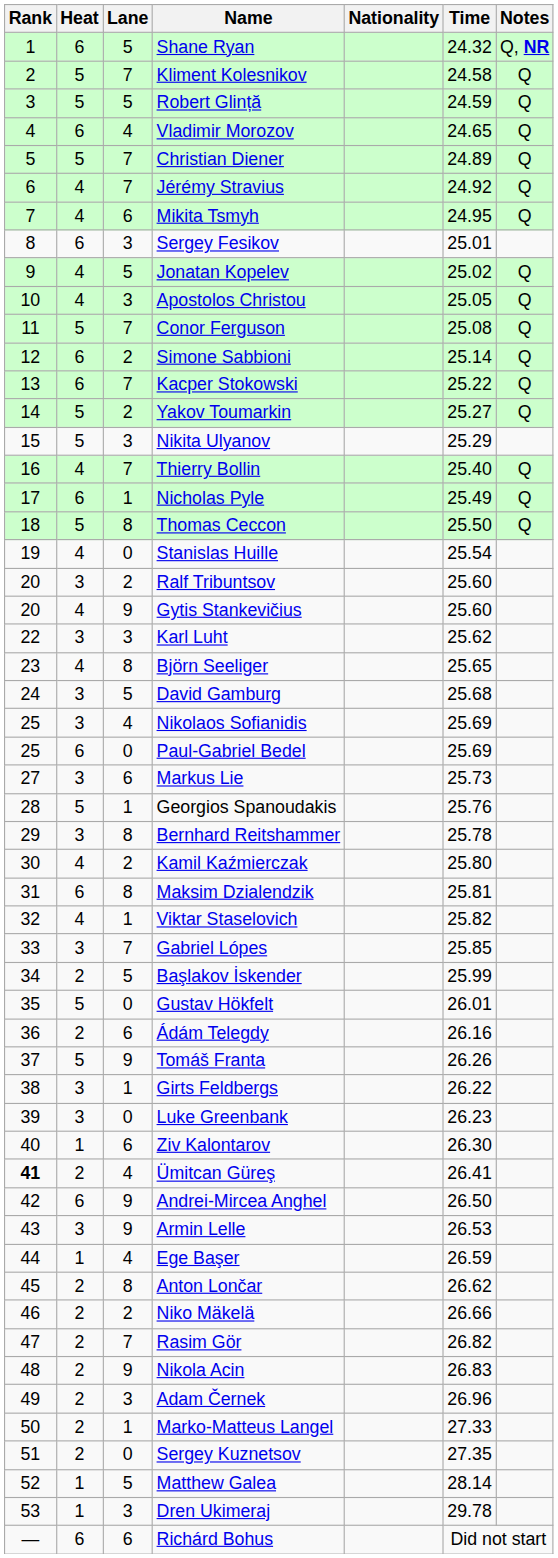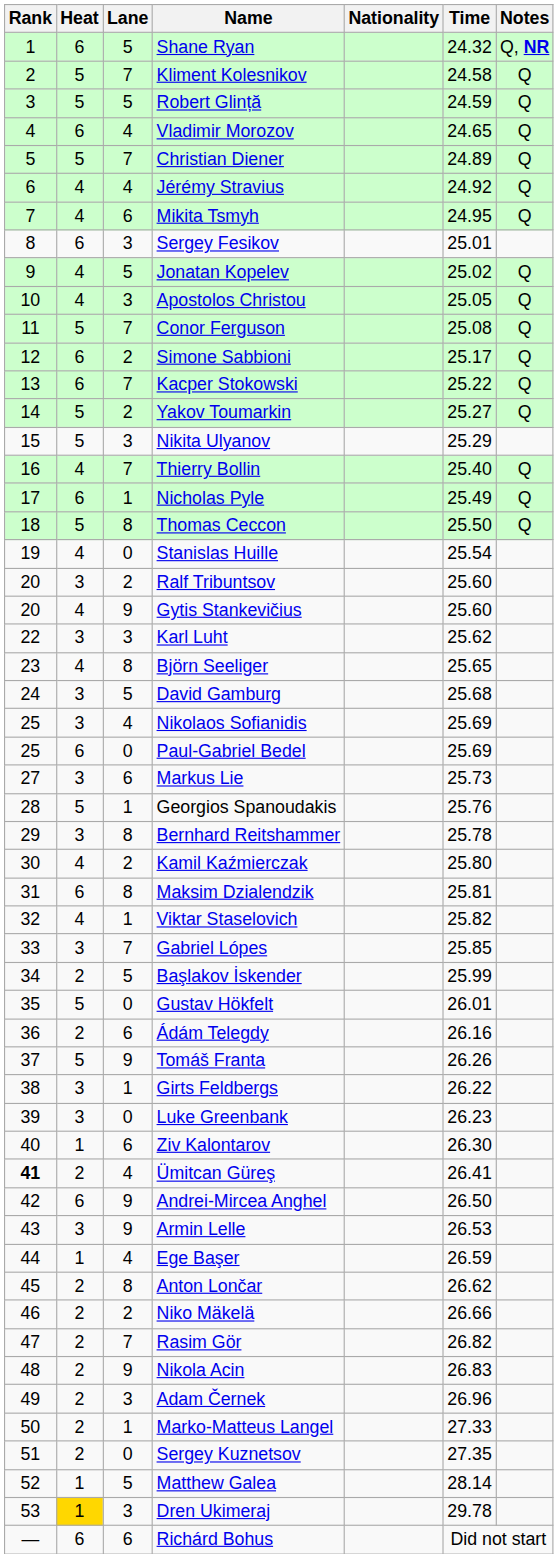 <table class="wikitable sortable" style="text-align:center">
 <tr>
 <th>Rank</th>
 <th>Heat</th>
 <th>Lane</th>
 <th>Name</th>
 <th>Nationality</th>
 <th>Time</th>
 <th>Notes</th>
 </tr>
 <tr bgcolor=ccffcc>
 <td>1</td>
 <td>6</td>
 <td>5</td>
 <td align=left><a href='#'>Shane Ryan</a></td>
 <td align=left></td>
 <td>24.32</td>
 <td>Q, <a href='#'><strong>NR</strong></a></td>
 </tr>
 <tr bgcolor=ccffcc>
 <td>2</td>
 <td>5</td>
 <td>7</td>
 <td align=left><a href='#'>Kliment Kolesnikov</a></td>
 <td align=left></td>
 <td>24.58</td>
 <td>Q</td>
 </tr>
 <tr bgcolor=ccffcc>
 <td>3</td>
 <td>5</td>
 <td>5</td>
 <td align=left><a href='#'>Robert Glință</a></td>
 <td align=left></td>
 <td>24.59</td>
 <td>Q</td>
 </tr>
 <tr bgcolor=ccffcc>
 <td>4</td>
 <td>6</td>
 <td>4</td>
 <td align=left><a href='#'>Vladimir Morozov</a></td>
 <td align=left></td>
 <td>24.65</td>
 <td>Q</td>
 </tr>
 <tr bgcolor=ccffcc>
 <td>5</td>
 <td>5</td>
 <td>7</td>
 <td align=left><a href='#'>Christian Diener</a></td>
 <td align=left></td>
 <td>24.89</td>
 <td>Q</td>
 </tr>
 <tr bgcolor=ccffcc>
 <td>6</td>
 <td>4</td>
-<td>7</td>
+<td>4</td>
 <td align=left><a href='#'>Jérémy Stravius</a></td>
 <td align=left></td>
 <td>24.92</td>
 <td>Q</td>
 </tr>
 <tr bgcolor=ccffcc>
 <td>7</td>
 <td>4</td>
 <td>6</td>
 <td align=left><a href='#'>Mikita Tsmyh</a></td>
 <td align=left></td>
 <td>24.95</td>
 <td>Q</td>
 </tr>
 <tr>
 <td>8</td>
 <td>6</td>
 <td>3</td>
 <td align=left><a href='#'>Sergey Fesikov</a></td>
 <td align=left></td>
 <td>25.01</td>
 <td></td>
 </tr>
 <tr bgcolor=ccffcc>
 <td>9</td>
 <td>4</td>
 <td>5</td>
 <td align=left><a href='#'>Jonatan Kopelev</a></td>
 <td align=left></td>
 <td>25.02</td>
 <td>Q</td>
 </tr>
 <tr bgcolor=ccffcc>
 <td>10</td>
 <td>4</td>
 <td>3</td>
 <td align=left><a href='#'>Apostolos Christou</a></td>
 <td align=left></td>
 <td>25.05</td>
 <td>Q</td>
 </tr>
 <tr bgcolor=ccffcc>
 <td>11</td>
 <td>5</td>
 <td>7</td>
 <td align=left><a href='#'>Conor Ferguson</a></td>
 <td align=left></td>
 <td>25.08</td>
 <td>Q</td>
 </tr>
 <tr bgcolor=ccffcc>
 <td>12</td>
 <td>6</td>
 <td>2</td>
 <td align=left><a href='#'>Simone Sabbioni</a></td>
 <td align=left></td>
-<td>25.14</td>
+<td>25.17</td>
 <td>Q</td>
 </tr>
 <tr bgcolor=ccffcc>
 <td>13</td>
 <td>6</td>
 <td>7</td>
 <td align=left><a href='#'>Kacper Stokowski</a></td>
 <td align=left></td>
 <td>25.22</td>
 <td>Q</td>
 </tr>
 <tr bgcolor=ccffcc>
 <td>14</td>
 <td>5</td>
 <td>2</td>
 <td align=left><a href='#'>Yakov Toumarkin</a></td>
 <td align=left></td>
 <td>25.27</td>
 <td>Q</td>
 </tr>
 <tr>
 <td>15</td>
 <td>5</td>
 <td>3</td>
 <td align=left><a href='#'>Nikita Ulyanov</a></td>
 <td align=left></td>
 <td>25.29</td>
 <td></td>
 </tr>
 <tr bgcolor=ccffcc>
 <td>16</td>
 <td>4</td>
 <td>7</td>
 <td align=left><a href='#'>Thierry Bollin</a></td>
 <td align=left></td>
 <td>25.40</td>
 <td>Q</td>
 </tr>
 <tr bgcolor=ccffcc>
 <td>17</td>
 <td>6</td>
 <td>1</td>
 <td align=left><a href='#'>Nicholas Pyle</a></td>
 <td align=left></td>
 <td>25.49</td>
 <td>Q</td>
 </tr>
 <tr bgcolor=ccffcc>
 <td>18</td>
 <td>5</td>
 <td>8</td>
 <td align=left><a href='#'>Thomas Ceccon</a></td>
 <td align=left></td>
 <td>25.50</td>
 <td>Q</td>
 </tr>
 <tr>
 <td>19</td>
 <td>4</td>
 <td>0</td>
 <td align=left><a href='#'>Stanislas Huille</a></td>
 <td align=left></td>
 <td>25.54</td>
 <td></td>
 </tr>
 <tr>
 <td>20</td>
 <td>3</td>
 <td>2</td>
 <td align=left><a href='#'>Ralf Tribuntsov</a></td>
 <td align=left></td>
 <td>25.60</td>
 <td></td>
 </tr>
 <tr>
 <td>20</td>
 <td>4</td>
 <td>9</td>
 <td align=left><a href='#'>Gytis Stankevičius</a></td>
 <td align=left></td>
 <td>25.60</td>
 <td></td>
 </tr>
 <tr>
 <td>22</td>
 <td>3</td>
 <td>3</td>
 <td align=left><a href='#'>Karl Luht</a></td>
 <td align=left></td>
 <td>25.62</td>
 <td></td>
 </tr>
 <tr>
 <td>23</td>
 <td>4</td>
 <td>8</td>
 <td align=left><a href='#'>Björn Seeliger</a></td>
 <td align=left></td>
 <td>25.65</td>
 <td></td>
 </tr>
 <tr>
 <td>24</td>
 <td>3</td>
 <td>5</td>
 <td align=left><a href='#'>David Gamburg</a></td>
 <td align=left></td>
 <td>25.68</td>
 <td></td>
 </tr>
 <tr>
 <td>25</td>
 <td>3</td>
 <td>4</td>
 <td align=left><a href='#'>Nikolaos Sofianidis</a></td>
 <td align=left></td>
 <td>25.69</td>
 <td></td>
 </tr>
 <tr>
 <td>25</td>
 <td>6</td>
 <td>0</td>
 <td align=left><a href='#'>Paul-Gabriel Bedel</a></td>
 <td align=left></td>
 <td>25.69</td>
 <td></td>
 </tr>
 <tr>
 <td>27</td>
 <td>3</td>
 <td>6</td>
 <td align=left><a href='#'>Markus Lie</a></td>
 <td align=left></td>
 <td>25.73</td>
 <td></td>
 </tr>
 <tr>
 <td>28</td>
 <td>5</td>
 <td>1</td>
 <td align=left>Georgios Spanoudakis</td>
 <td align=left></td>
 <td>25.76</td>
 <td></td>
 </tr>
 <tr>
 <td>29</td>
 <td>3</td>
 <td>8</td>
 <td align=left><a href='#'>Bernhard Reitshammer</a></td>
 <td align=left></td>
 <td>25.78</td>
 <td></td>
 </tr>
 <tr>
 <td>30</td>
 <td>4</td>
 <td>2</td>
 <td align=left><a href='#'>Kamil Kaźmierczak</a></td>
 <td align=left></td>
 <td>25.80</td>
 <td></td>
 </tr>
 <tr>
 <td>31</td>
 <td>6</td>
 <td>8</td>
 <td align=left><a href='#'>Maksim Dzialendzik</a></td>
 <td align=left></td>
 <td>25.81</td>
 <td></td>
 </tr>
 <tr>
 <td>32</td>
 <td>4</td>
 <td>1</td>
 <td align=left><a href='#'>Viktar Staselovich</a></td>
 <td align=left></td>
 <td>25.82</td>
 <td></td>
 </tr>
 <tr>
 <td>33</td>
 <td>3</td>
 <td>7</td>
 <td align=left><a href='#'>Gabriel Lópes</a></td>
 <td align=left></td>
 <td>25.85</td>
 <td></td>
 </tr>
 <tr>
 <td>34</td>
 <td>2</td>
 <td>5</td>
 <td align=left><a href='#'>Başlakov İskender</a></td>
 <td align=left></td>
 <td>25.99</td>
 <td></td>
 </tr>
 <tr>
 <td>35</td>
 <td>5</td>
 <td>0</td>
 <td align=left><a href='#'>Gustav Hökfelt</a></td>
 <td align=left></td>
 <td>26.01</td>
 <td></td>
 </tr>
 <tr>
 <td>36</td>
 <td>2</td>
 <td>6</td>
 <td align=left><a href='#'>Ádám Telegdy</a></td>
 <td align=left></td>
 <td>26.16</td>
 <td></td>
 </tr>
 <tr>
 <td>37</td>
 <td>5</td>
 <td>9</td>
 <td align=left><a href='#'>Tomáš Franta</a></td>
 <td align=left></td>
 <td>26.26</td>
 <td></td>
 </tr>
 <tr>
 <td>38</td>
 <td>3</td>
 <td>1</td>
 <td align=left><a href='#'>Girts Feldbergs</a></td>
 <td align=left></td>
 <td>26.22</td>
 <td></td>
 </tr>
 <tr>
 <td>39</td>
 <td>3</td>
 <td>0</td>
 <td align=left><a href='#'>Luke Greenbank</a></td>
 <td align=left></td>
 <td>26.23</td>
 <td></td>
 </tr>
 <tr>
 <td>40</td>
 <td>1</td>
 <td>6</td>
 <td align=left><a href='#'>Ziv Kalontarov</a></td>
 <td align=left></td>
 <td>26.30</td>
 <td></td>
 </tr>
 <tr>
 <td><strong>41</strong></td>
 <td>2</td>
 <td>4</td>
 <td align=left><a href='#'>Ümitcan Güreş</a></td>
 <td align=left></td>
 <td>26.41</td>
 <td></td>
 </tr>
 <tr>
 <td>42</td>
 <td>6</td>
 <td>9</td>
 <td align=left><a href='#'>Andrei-Mircea Anghel</a></td>
 <td align=left></td>
 <td>26.50</td>
 <td></td>
 </tr>
 <tr>
 <td>43</td>
 <td>3</td>
 <td>9</td>
 <td align=left><a href='#'>Armin Lelle</a></td>
 <td align=left></td>
 <td>26.53</td>
 <td></td>
 </tr>
 <tr>
 <td>44</td>
 <td>1</td>
 <td>4</td>
 <td align=left><a href='#'>Ege Başer</a></td>
 <td align=left></td>
 <td>26.59</td>
 <td></td>
 </tr>
 <tr>
 <td>45</td>
 <td>2</td>
 <td>8</td>
 <td align=left><a href='#'>Anton Lončar</a></td>
 <td align=left></td>
 <td>26.62</td>
 <td></td>
 </tr>
 <tr>
 <td>46</td>
 <td>2</td>
 <td>2</td>
 <td align=left><a href='#'>Niko Mäkelä</a></td>
 <td align=left></td>
 <td>26.66</td>
 <td></td>
 </tr>
 <tr>
 <td>47</td>
 <td>2</td>
 <td>7</td>
 <td align=left><a href='#'>Rasim Gör</a></td>
 <td align=left></td>
 <td>26.82</td>
 <td></td>
 </tr>
 <tr>
 <td>48</td>
 <td>2</td>
 <td>9</td>
 <td align=left><a href='#'>Nikola Acin</a></td>
 <td align=left></td>
 <td>26.83</td>
 <td></td>
 </tr>
 <tr>
 <td>49</td>
 <td>2</td>
 <td>3</td>
 <td align=left><a href='#'>Adam Černek</a></td>
 <td align=left></td>
 <td>26.96</td>
 <td></td>
 </tr>
 <tr>
 <td>50</td>
 <td>2</td>
 <td>1</td>
 <td align=left><a href='#'>Marko-Matteus Langel</a></td>
 <td align=left></td>
 <td>27.33</td>
 <td></td>
 </tr>
 <tr>
 <td>51</td>
 <td>2</td>
 <td>0</td>
 <td align=left><a href='#'>Sergey Kuznetsov</a></td>
 <td align=left></td>
 <td>27.35</td>
 <td></td>
 </tr>
 <tr>
 <td>52</td>
 <td>1</td>
 <td>5</td>
 <td align=left><a href='#'>Matthew Galea</a></td>
 <td align=left></td>
 <td>28.14</td>
 <td></td>
 </tr>
 <tr>
 <td>53</td>
-<td>1</td>
+<td style="background: gold;">1</td>
 <td>3</td>
 <td align=left><a href='#'>Dren Ukimeraj</a></td>
 <td align=left></td>
 <td>29.78</td>
 <td></td>
 </tr>
 <tr>
 <td>—</td>
 <td>6</td>
 <td>6</td>
 <td align=left><a href='#'>Richárd Bohus</a></td>
 <td align=left></td>
 <td colspan=2>Did not start</td>
 </tr>
 </table>
